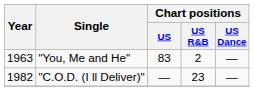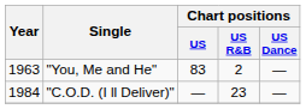 <table class="wikitable" style="text-align:center;">
 <tr>
 <th rowspan="2">Year</th>
 <th rowspan="2">Single</th>
 <th colspan="3">Chart positions</th>
 </tr>
 <tr style="font-size:smaller;">
 <th width="40"><a href='#'>US</a></th>
 <th width="40"><a href='#'>US<br>R&B</a></th>
 <th width="40"><a href='#'>US<br>Dance</a></th>
 </tr>
 <tr>
 <td rowspan="1">1963</td>
 <td align="left">"You, Me and He"</td>
 <td>83</td>
 <td>2</td>
 <td>—</td>
 </tr>
 <tr>
-<td rowspan="1">1982</td>
+<td rowspan="1">1984</td>
 <td align="left">"C.O.D. (I ll Deliver)"</td>
 <td>—</td>
 <td>23</td>
 <td>—</td>
 </tr>
 <tr>
 </tr>
 </table>
